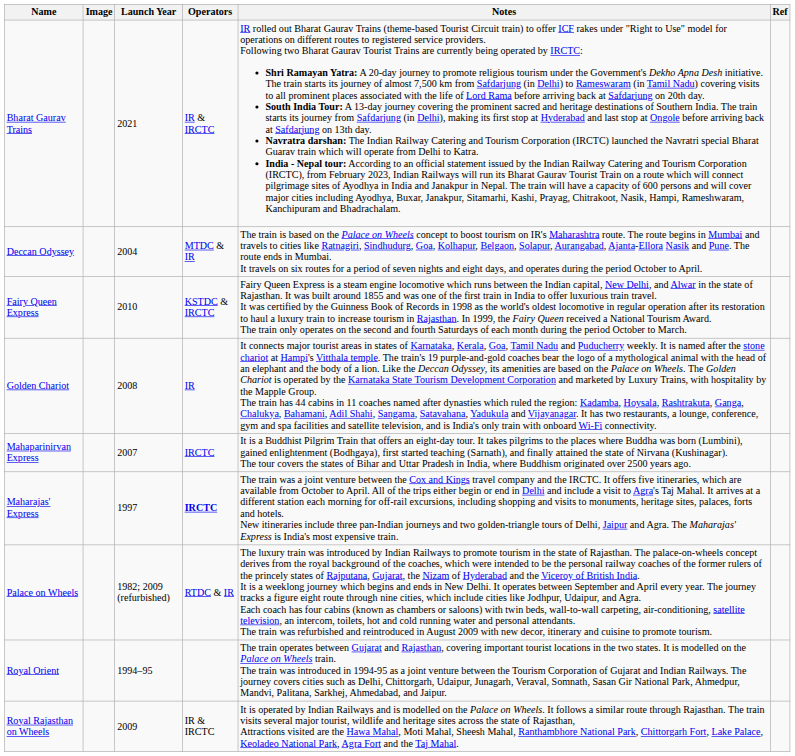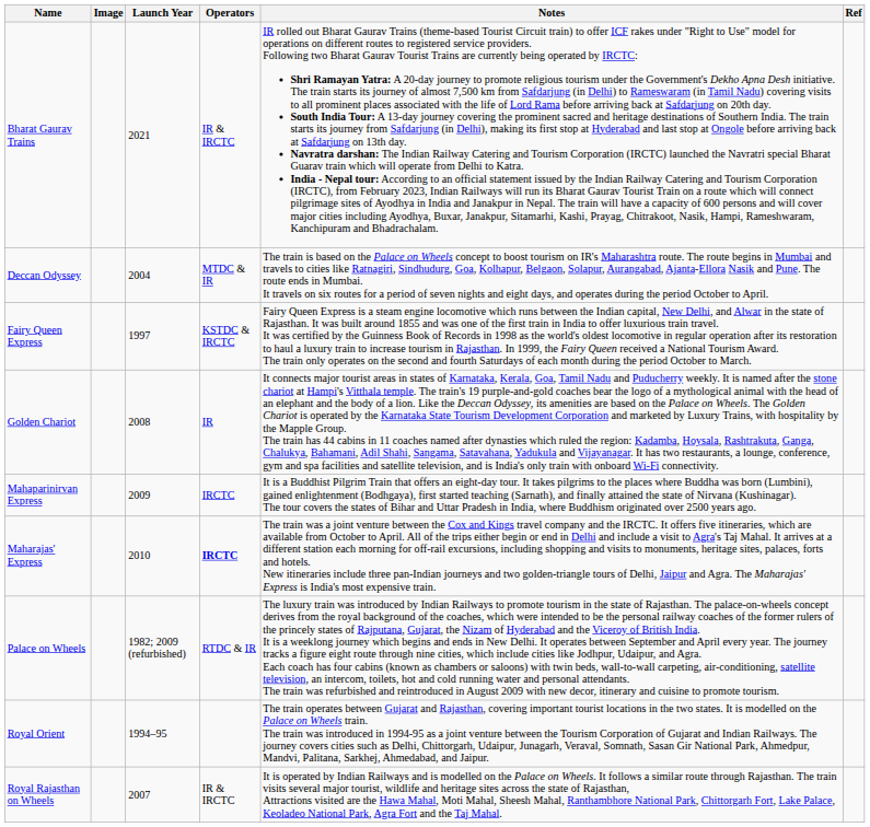 <table class="wikitable">
 <tr>
 <th>Name</th>
 <th>Image</th>
 <th>Launch Year</th>
 <th>Operators</th>
 <th>Notes</th>
 <th>Ref</th>
 </tr>
 <tr>
 <td><a href='#'>Bharat Gaurav Trains</a></td>
 <td></td>
 <td>2021</td>
 <td><a href='#'>IR</a> & <a href='#'>IRCTC</a></td>
 <td><a href='#'>IR</a> rolled out Bharat Gaurav Trains (theme-based Tourist Circuit train) to offer <a href='#'>ICF</a> rakes under "Right to Use" model for operations on different routes to registered service providers.<br>Following two Bharat Gaurav Tourist Trains are currently being operated by <a href='#'>IRCTC</a>:<ul><li><strong>Shri Ramayan Yatra:</strong> A 20-day journey to promote religious tourism under the Government's <em>Dekho Apna Desh</em> initiative. The train starts its journey of almost 7,500 km from <a href='#'>Safdarjung</a> (in <a href='#'>Delhi</a>) to <a href='#'>Rameswaram</a> (in <a href='#'>Tamil Nadu</a>) covering visits to all prominent places associated with the life of <a href='#'>Lord Rama</a> before arriving back at <a href='#'>Safdarjung</a> on 20th day.</li><li><strong>South India Tour</strong><strong>:</strong> A 13-day journey covering the prominent sacred and heritage destinations of Southern India. The train starts its journey from <a href='#'>Safdarjung</a> (in <a href='#'>Delhi</a>), making its first stop at <a href='#'>Hyderabad</a> and last stop at <a href='#'>Ongole</a> before arriving back at <a href='#'>Safdarjung</a> on 13th day.</li><li><strong>Navratra darshan:</strong> The Indian Railway Catering and Tourism Corporation (IRCTC) launched the Navratri special Bharat Guarav train which will operate from Delhi to Katra.</li><li><strong>India - Nepal tour:</strong> According to an official statement issued by the Indian Railway Catering and Tourism Corporation (IRCTC), from February 2023, Indian Railways will run its Bharat Gaurav Tourist Train on a route which will connect pilgrimage sites of Ayodhya in India and Janakpur in Nepal. The train will have a capacity of 600 persons and will cover major cities including Ayodhya, Buxar, Janakpur, Sitamarhi, Kashi, Prayag, Chitrakoot, Nasik, Hampi, Rameshwaram, Kanchipuram and Bhadrachalam.</li></ul></td>
 <td></td>
 </tr>
 <tr>
 <td><a href='#'>Deccan Odyssey</a></td>
 <td></td>
 <td>2004</td>
 <td><a href='#'>MTDC</a> & <a href='#'>IR</a></td>
 <td>The train is based on the <em><a href='#'>Palace on Wheels</a></em> concept to boost tourism on IR's <a href='#'>Maharashtra</a> route. The route begins in <a href='#'>Mumbai</a> and travels to cities like <a href='#'>Ratnagiri</a>, <a href='#'>Sindhudurg</a>, <a href='#'>Goa</a>, <a href='#'>Kolhapur</a>, <a href='#'>Belgaon</a>, <a href='#'>Solapur</a>, <a href='#'>Aurangabad</a>, <a href='#'>Ajanta</a>-<a href='#'>Ellora</a> <a href='#'>Nasik</a> and <a href='#'>Pune</a>. The route ends in Mumbai.<br>It travels on six routes for a period of seven nights and eight days, and operates during the period October to April.</td>
 <td></td>
 </tr>
 <tr>
 <td><a href='#'>Fairy Queen Express</a></td>
 <td></td>
-<td>2010</td>
+<td>1997</td>
 <td><a href='#'>KSTDC</a> & <a href='#'>IRCTC</a></td>
 <td>Fairy Queen Express is a steam engine locomotive which runs between the Indian capital, <a href='#'>New Delhi</a>, and <a href='#'>Alwar</a> in the state of Rajasthan. It was built around 1855 and was one of the first train in India to offer luxurious train travel.<br>It was certified by the Guinness Book of Records in 1998 as the world's oldest locomotive in regular operation after its restoration to haul a luxury train to increase tourism in <a href='#'>Rajasthan</a>. In 1999, the <em>Fairy Queen</em> received a National Tourism Award.<br>The train only operates on the second and fourth Saturdays of each month during the period October to March.</td>
 <td></td>
 </tr>
 <tr>
 <td><a href='#'>Golden Chariot</a></td>
 <td></td>
 <td>2008</td>
 <td><a href='#'>IR</a></td>
 <td>It connects major tourist areas in states of <a href='#'>Karnataka</a>, <a href='#'>Kerala</a>, <a href='#'>Goa</a>, <a href='#'>Tamil Nadu</a> and <a href='#'>Puducherry</a> weekly. It is named after the <a href='#'>stone chariot</a> at <a href='#'>Hampi</a>'s <a href='#'>Vitthala temple</a>. The train's 19 purple-and-gold coaches bear the logo of a mythological animal with the head of an elephant and the body of a lion. Like the <em>Deccan Odyssey</em>, its amenities are based on the <em>Palace on Wheels</em>. The <em>Golden Chariot</em> is operated by the <a href='#'>Karnataka State Tourism Development Corporation</a> and marketed by Luxury Trains, with hospitality by the Mapple Group.<br>The train has 44 cabins in 11 coaches named after dynasties which ruled the region: <a href='#'>Kadamba</a>, <a href='#'>Hoysala</a>, <a href='#'>Rashtrakuta</a>, <a href='#'>Ganga</a>, <a href='#'>Chalukya</a>, <a href='#'>Bahamani</a>, <a href='#'>Adil Shahi</a>, <a href='#'>Sangama</a>, <a href='#'>Satavahana</a>, <a href='#'>Yadukula</a> and <a href='#'>Vijayanagar</a>. It has two restaurants, a lounge, conference, gym and spa facilities and satellite television, and is India's only train with onboard <a href='#'>Wi-Fi</a> connectivity.</td>
 <td></td>
 </tr>
 <tr>
 <td><a href='#'>Mahaparinirvan Express</a></td>
 <td></td>
-<td>2007</td>
+<td>2009</td>
 <td><a href='#'>IRCTC</a></td>
 <td>It is a Buddhist Pilgrim Train that offers an eight-day tour. It takes pilgrims to the places where Buddha was born (Lumbini), gained enlightenment (Bodhgaya), first started teaching (Sarnath), and finally attained the state of Nirvana (Kushinagar).<br>The tour covers the states of Bihar and Uttar Pradesh in India, where Buddhism originated over 2500 years ago.</td>
 </tr>
 <tr>
 <td><a href='#'>Maharajas' Express</a></td>
 <td></td>
-<td>1997</td>
+<td>2010</td>
 <td><strong><a href='#'>IRCTC</a></strong></td>
 <td>The train was a joint venture between the <a href='#'>Cox and Kings</a> travel company and the IRCTC. It offers five itineraries, which are available from October to April. All of the trips either begin or end in <a href='#'>Delhi</a> and include a visit to <a href='#'>Agra</a>'s Taj Mahal. It arrives at a different station each morning for off-rail excursions, including shopping and visits to monuments, heritage sites, palaces, forts and hotels.<br>New itineraries include three pan-Indian journeys and two golden-triangle tours of Delhi, <a href='#'>Jaipur</a> and Agra. The <em>Maharajas' Express</em> is India's most expensive train.</td>
 <td></td>
 </tr>
 <tr>
 <td><a href='#'>Palace on Wheels</a></td>
 <td></td>
 <td>1982; 2009 (refurbished)</td>
 <td><a href='#'>RTDC</a> & <a href='#'>IR</a></td>
 <td>The luxury train was introduced by Indian Railways to promote tourism in the state of Rajasthan. The palace-on-wheels concept derives from the royal background of the coaches, which were intended to be the personal railway coaches of the former rulers of the princely states of <a href='#'>Rajputana</a>, <a href='#'>Gujarat</a>, the <a href='#'>Nizam</a> of <a href='#'>Hyderabad</a> and the <a href='#'>Viceroy of British India</a>.<br>It is a weeklong journey which begins and ends in New Delhi. It operates between September and April every year. The journey tracks a figure eight route through nine cities, which include cities like Jodhpur, Udaipur, and Agra.<br>Each coach has four cabins (known as chambers or saloons) with twin beds, wall-to-wall carpeting, air-conditioning, <a href='#'>satellite television</a>, an intercom, toilets, hot and cold running water and personal attendants.<br>The train was refurbished and reintroduced in August 2009 with new decor, itinerary and cuisine to promote tourism.</td>
 <td></td>
 </tr>
 <tr>
 <td><a href='#'>Royal Orient</a></td>
 <td></td>
 <td>1994–95</td>
 <td></td>
 <td>The train operates between <a href='#'>Gujarat</a> and <a href='#'>Rajasthan</a>, covering important tourist locations in the two states. It is modelled on the <em><a href='#'>Palace on Wheels</a></em> train.<br>The train was introduced in 1994-95 as a joint venture between the Tourism Corporation of Gujarat and Indian Railways. The journey covers cities such as Delhi, Chittorgarh, Udaipur, Junagarh, Veraval, Somnath, Sasan Gir National Park, Ahmedpur, Mandvi, Palitana, Sarkhej, Ahmedabad, and Jaipur.</td>
 <td></td>
 </tr>
 <tr>
 <td><a href='#'>Royal Rajasthan on Wheels</a></td>
 <td></td>
-<td>2009</td>
+<td>2007</td>
 <td>IR & IRCTC</td>
 <td>It is operated by Indian Railways and is modelled on the <em>Palace on Wheels</em>. It follows a similar route through Rajasthan. The train visits several major tourist, wildlife and heritage sites across the state of Rajasthan,<br>Attractions visited are the <a href='#'>Hawa Mahal</a>, Moti Mahal, Sheesh Mahal, <a href='#'>Ranthambhore National Park</a>, <a href='#'>Chittorgarh Fort</a>, <a href='#'>Lake Palace</a>, <a href='#'>Keoladeo National Park</a>, <a href='#'>Agra Fort</a> and the <a href='#'>Taj Mahal</a>.</td>
 <td></td>
 </tr>
 </table>
